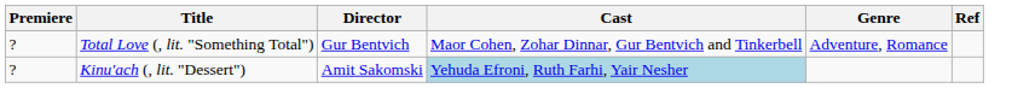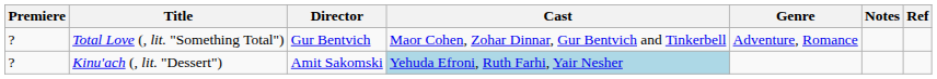 <table class="wikitable">
 <tr>
 <th>Premiere</th>
 <th>Title</th>
 <th>Director</th>
 <th>Cast</th>
 <th>Genre</th>
+<th>Notes</th>
 <th>Ref</th>
 </tr>
 <tr>
 <td>?</td>
 <td><em><a href='#'>Total Love</a></em> (, <em>lit.</em> "Something Total")</td>
 <td><a href='#'>Gur Bentvich</a></td>
 <td><a href='#'>Maor Cohen</a>, <a href='#'>Zohar Dinnar</a>, <a href='#'>Gur Bentvich</a> and <a href='#'>Tinkerbell</a></td>
 <td><a href='#'>Adventure</a>, <a href='#'>Romance</a></td>
 <td></td>
+<td></td>
 </tr>
 <tr>
 <td>?</td>
 <td><em><a href='#'>Kinu'ach</a></em> (, <em>lit.</em> "Dessert")</td>
 <td><a href='#'>Amit Sakomski</a></td>
 <td style="background: lightblue;"><a href='#'>Yehuda Efroni</a>, <a href='#'>Ruth Farhi</a>, <a href='#'>Yair Nesher</a></td>
 <td></td>
 <td></td>
+<td></td>
 </tr>
 </table>
